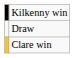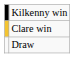 <table class="wikitable">
 <tr>
 <td style="background-color:#000000"></td>
 <td>Kilkenny win</td>
 </tr>
 <tr>
+<td style="background-color:#F4C430"></td>
+<td>Clare win</td>
+</tr>
+<tr>
 <td></td>
 <td>Draw</td>
 </tr>
-<tr>
-<td style="background-color:#F4C430"></td>
-<td>Clare win</td>
-</tr>
 </table>
